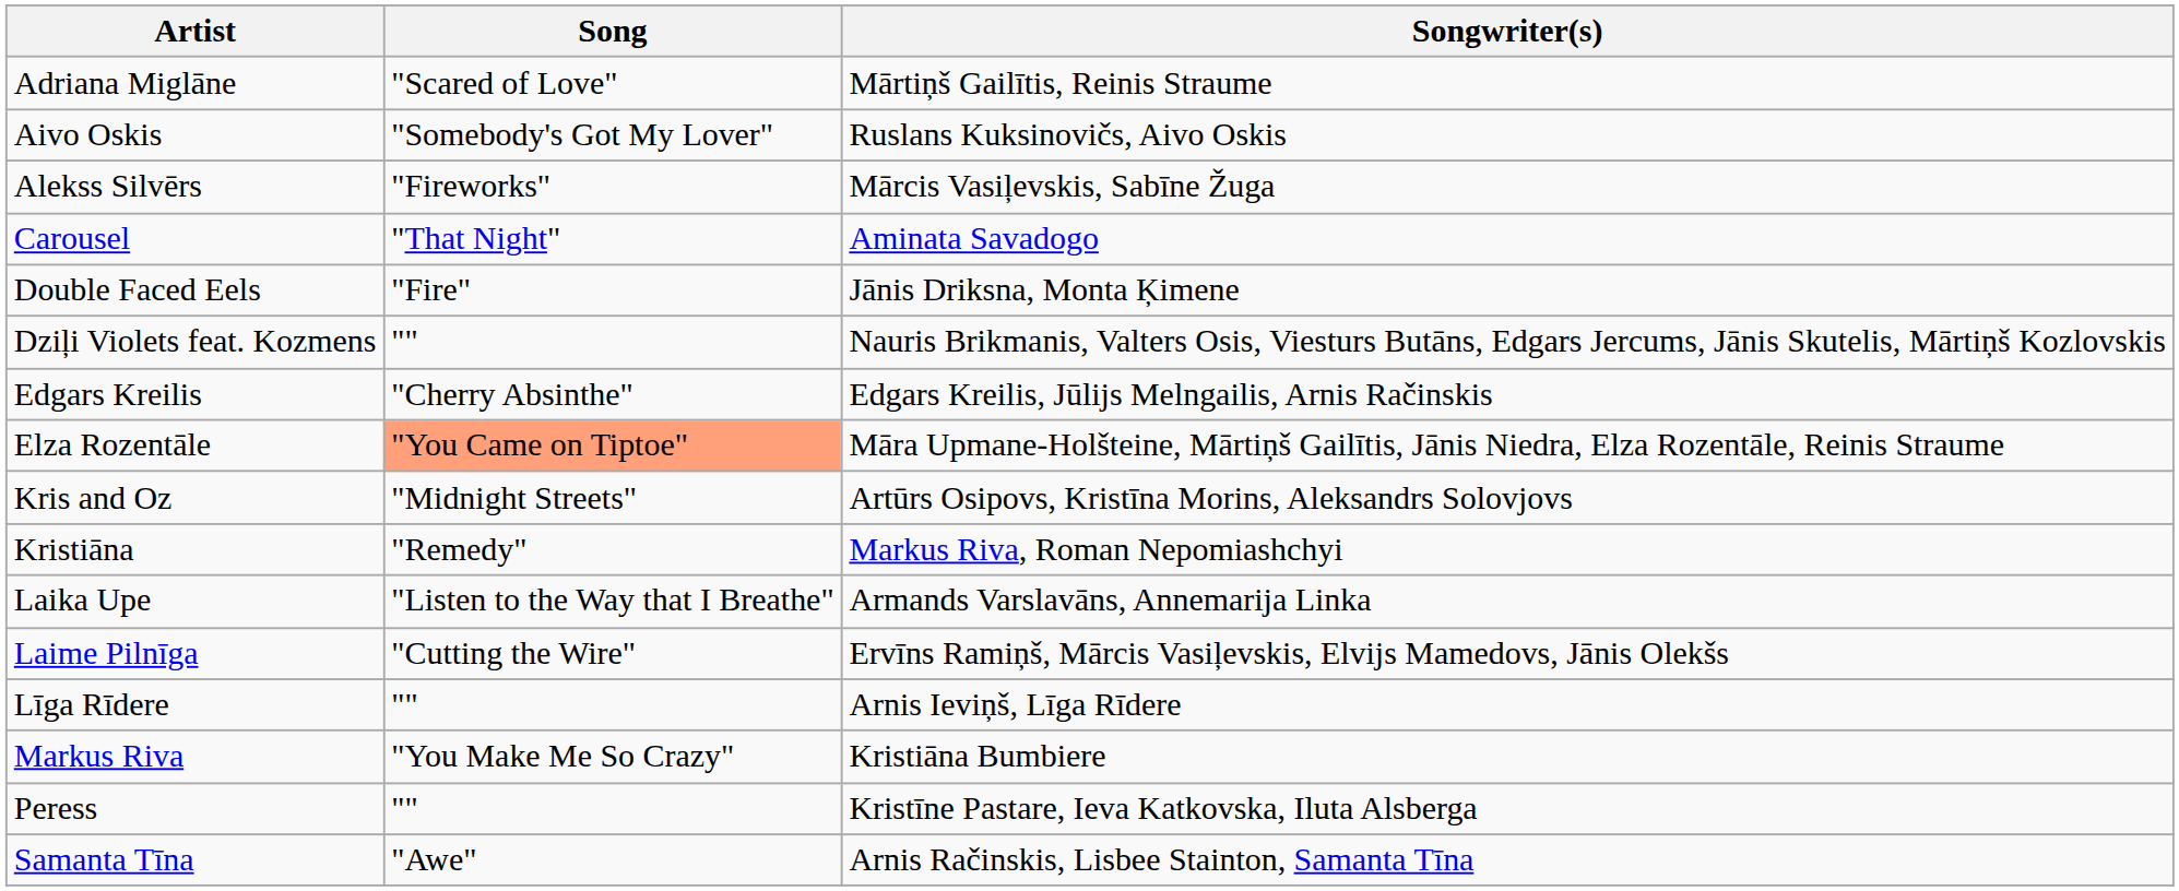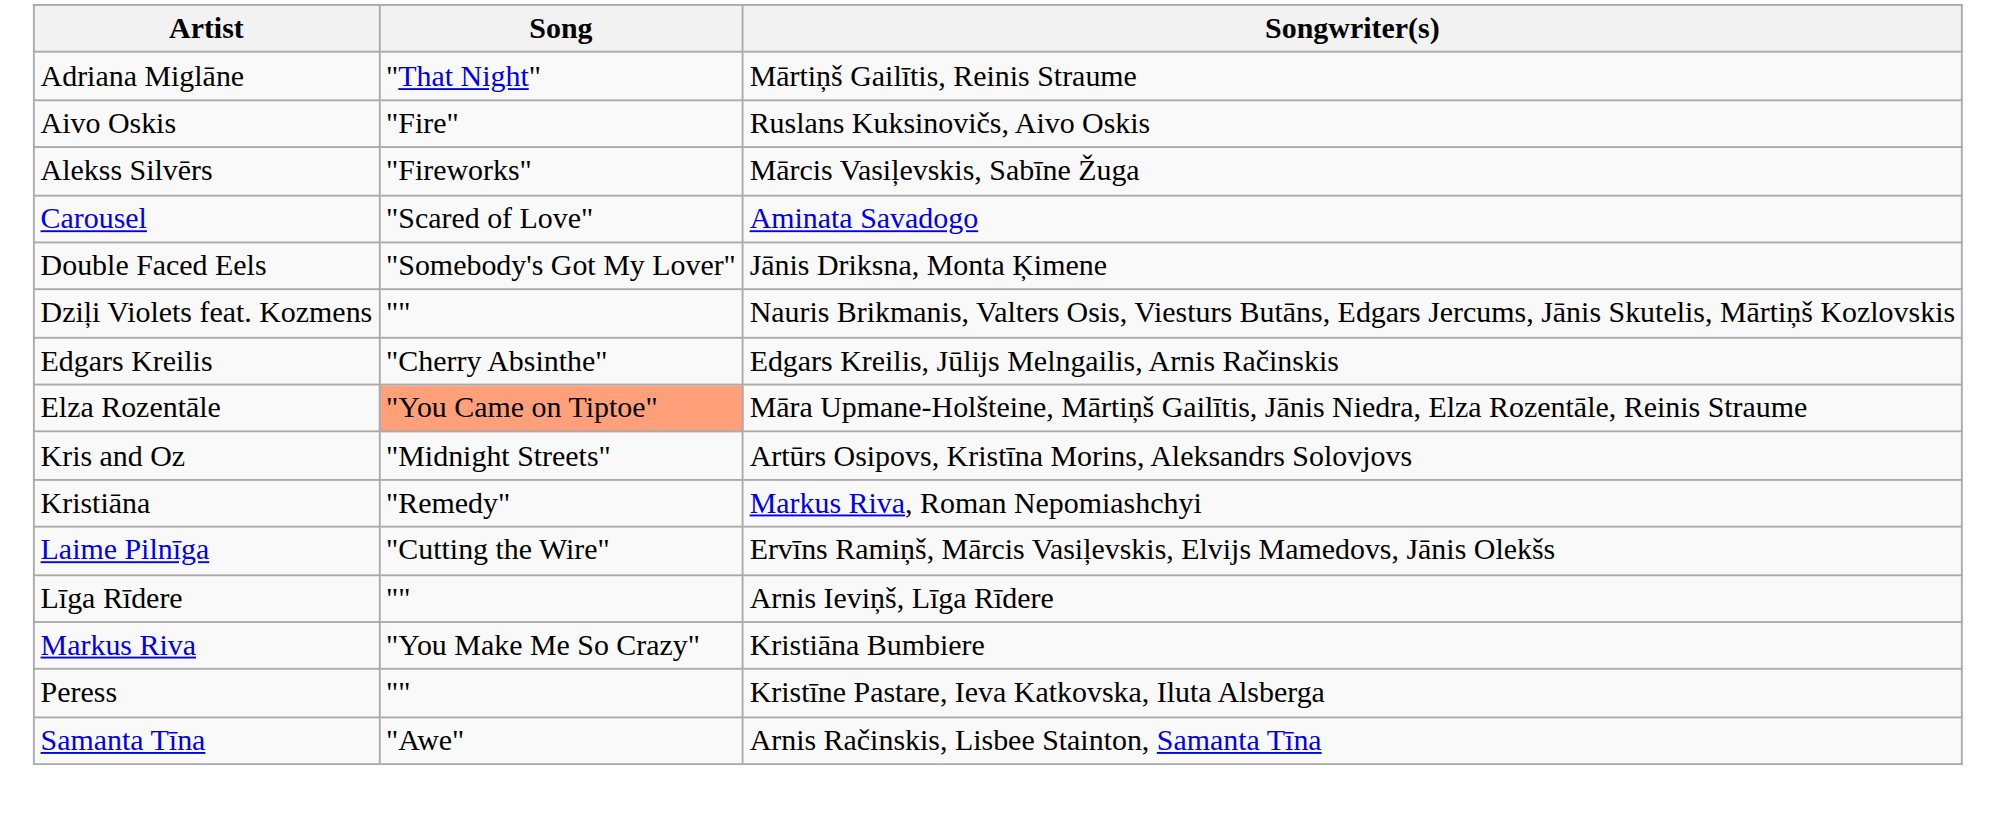 <table class="sortable wikitable" style="margin: 1em auto 1em auto">
 <tr>
 <th>Artist</th>
 <th>Song</th>
 <th>Songwriter(s)</th>
 </tr>
 <tr>
 <td>Adriana Miglāne</td>
-<td>"Scared of Love"</td>
+<td>"<a href='#'>That Night</a>"</td>
 <td>Mārtiņš Gailītis, Reinis Straume</td>
 </tr>
 <tr>
 <td>Aivo Oskis</td>
-<td>"Somebody's Got My Lover"</td>
+<td>"Fire"</td>
 <td>Ruslans Kuksinovičs, Aivo Oskis</td>
 </tr>
 <tr>
 <td>Alekss Silvērs</td>
 <td>"Fireworks"</td>
 <td>Mārcis Vasiļevskis, Sabīne Žuga</td>
 </tr>
 <tr>
 <td><a href='#'>Carousel</a></td>
-<td>"<a href='#'>That Night</a>"</td>
+<td>"Scared of Love"</td>
 <td><a href='#'>Aminata Savadogo</a></td>
 </tr>
 <tr>
 <td>Double Faced Eels</td>
-<td>"Fire"</td>
+<td>"Somebody's Got My Lover"</td>
 <td>Jānis Driksna, Monta Ķimene</td>
 </tr>
 <tr>
 <td>Dziļi Violets feat. Kozmens</td>
 <td>""</td>
 <td>Nauris Brikmanis, Valters Osis, Viesturs Butāns, Edgars Jercums, Jānis Skutelis, Mārtiņš Kozlovskis</td>
 </tr>
 <tr>
 <td>Edgars Kreilis</td>
 <td>"Cherry Absinthe"</td>
 <td>Edgars Kreilis, Jūlijs Melngailis, Arnis Račinskis</td>
 </tr>
 <tr>
 <td>Elza Rozentāle</td>
 <td style="background: lightsalmon;">"You Came on Tiptoe"</td>
 <td>Māra Upmane-Holšteine, Mārtiņš Gailītis, Jānis Niedra, Elza Rozentāle, Reinis Straume</td>
 </tr>
 <tr>
 <td>Kris and Oz</td>
 <td>"Midnight Streets"</td>
 <td>Artūrs Osipovs, Kristīna Morins, Aleksandrs Solovjovs</td>
 </tr>
 <tr>
 <td>Kristiāna</td>
 <td>"Remedy"</td>
 <td><a href='#'>Markus Riva</a>, Roman Nepomiashchyi</td>
 </tr>
 <tr>
-<td>Laika Upe</td>
-<td>"Listen to the Way that I Breathe"</td>
-<td>Armands Varslavāns, Annemarija Linka</td>
-</tr>
-<tr>
 <td><a href='#'>Laime Pilnīga</a></td>
 <td>"Cutting the Wire"</td>
 <td>Ervīns Ramiņš, Mārcis Vasiļevskis, Elvijs Mamedovs, Jānis Olekšs</td>
 </tr>
 <tr>
 <td>Līga Rīdere</td>
 <td>""</td>
 <td>Arnis Ieviņš, Līga Rīdere</td>
 </tr>
 <tr>
 <td><a href='#'>Markus Riva</a></td>
 <td>"You Make Me So Crazy"</td>
 <td>Kristiāna Bumbiere</td>
 </tr>
 <tr>
 <td>Peress</td>
 <td>""</td>
 <td>Kristīne Pastare, Ieva Katkovska, Iluta Alsberga</td>
 </tr>
 <tr>
 <td><a href='#'>Samanta Tīna</a></td>
 <td>"Awe"</td>
 <td>Arnis Račinskis, Lisbee Stainton, <a href='#'>Samanta Tīna</a></td>
 </tr>
 </table>
